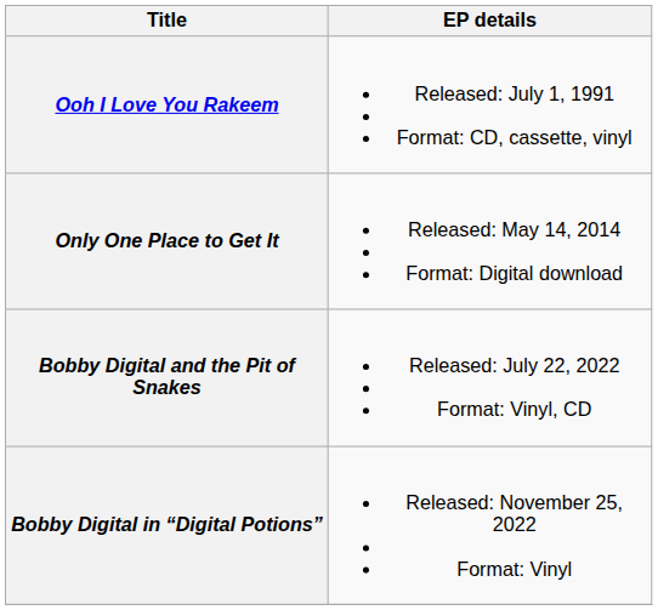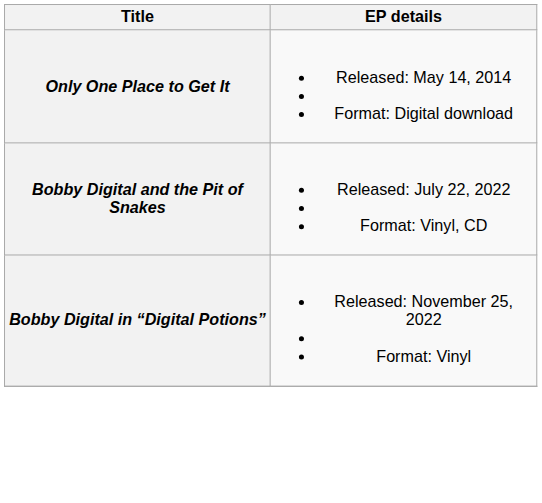 <table class="wikitable plainrowheaders" style="text-align:center;">
 <tr>
 <th scope="col" rowspan="1" style="width:16em;">Title</th>
 <th scope="col" rowpsan="1" style="width:16em;">EP details</th>
-</tr>
-<tr>
-<th scope="row"><em><a href='#'>Ooh I Love You Rakeem</a></em></th>
-<td><br><ul><li>Released: July 1, 1991</li><li></li><li>Format: CD, cassette, vinyl</li></ul></td>
 </tr>
 <tr>
 <th scope="row"><em>Only One Place to Get It</em></th>
 <td><br><ul><li>Released: May 14, 2014</li><li></li><li>Format: Digital download</li></ul></td>
 </tr>
 <tr>
 <th scope="row"><em>Bobby Digital and the Pit of Snakes</em></th>
 <td><br><ul><li>Released: July 22, 2022</li><li></li><li>Format: Vinyl, CD</li></ul></td>
 </tr>
 <tr>
 <th scope="row"><em>Bobby Digital in “Digital Potions”</em></th>
 <td><br><ul><li>Released: November 25, 2022</li><li></li><li>Format: Vinyl</li></ul></td>
 </tr>
 <tr>
 </tr>
 </table>
